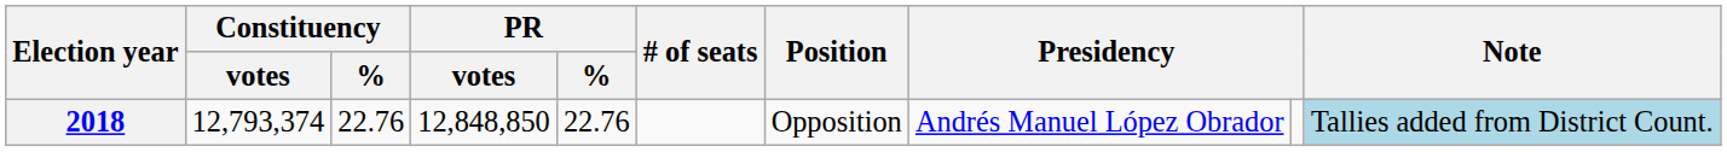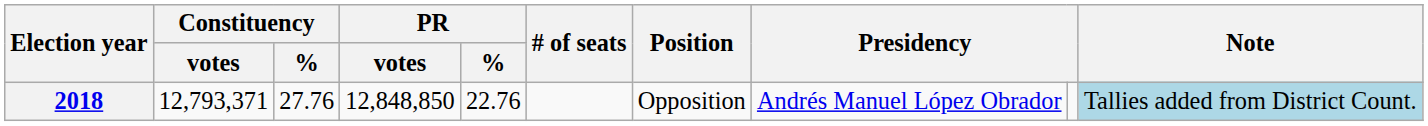 <table class="wikitable">
 <tr>
 <th rowspan="2">Election year</th>
 <th colspan="2">Constituency</th>
 <th colspan="2">PR</th>
 <th rowspan="2"># of seats</th>
 <th rowspan="2">Position</th>
 <th colspan="2" rowspan="2">Presidency</th>
 <th rowspan="2">Note</th>
 </tr>
 <tr>
 <th>votes</th>
 <th>%</th>
 <th>votes</th>
 <th>%</th>
 </tr>
 <tr>
 <th><a href='#'>2018</a></th>
-<td>12,793,374</td>
-<td>22.76</td>
+<td>12,793,371</td>
+<td>27.76</td>
 <td>12,848,850</td>
 <td>22.76</td>
 <td></td>
 <td>Opposition</td>
 <td><a href='#'>Andrés Manuel López Obrador</a></td>
 <td></td>
 <td style="background: lightblue;">Tallies added from  District Count.</td>
 </tr>
 </table>
